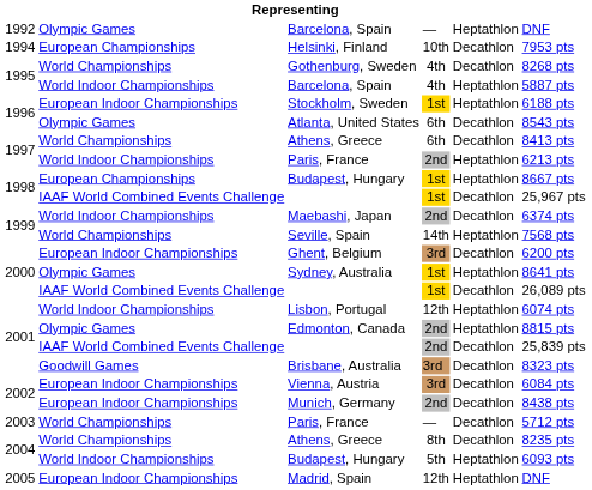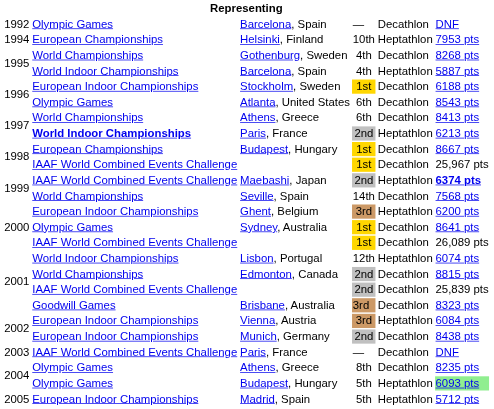 <table>
 <tr>
 <th colspan="6">Representing </th>
 </tr>
 <tr>
 <td>1992</td>
 <td><a href='#'>Olympic Games</a></td>
 <td><a href='#'>Barcelona</a>, Spain</td>
 <td>—</td>
-<td>Heptathlon</td>
+<td>Decathlon</td>
 <td><a href='#'>DNF</a></td>
 </tr>
 <tr>
 <td>1994</td>
 <td><a href='#'>European Championships</a></td>
 <td><a href='#'>Helsinki</a>, Finland</td>
 <td align="center">10th</td>
-<td>Decathlon</td>
+<td>Heptathlon</td>
 <td><a href='#'>7953 pts</a></td>
 </tr>
 <tr>
 <td rowspan=2>1995</td>
 <td><a href='#'>World Championships</a></td>
 <td><a href='#'>Gothenburg</a>, Sweden</td>
 <td align="center">4th</td>
 <td>Decathlon</td>
 <td><a href='#'>8268 pts</a></td>
 </tr>
 <tr>
 <td><a href='#'>World Indoor Championships</a></td>
 <td><a href='#'>Barcelona</a>, Spain</td>
 <td align="center">4th</td>
 <td>Heptathlon</td>
 <td><a href='#'>5887 pts</a></td>
 </tr>
 <tr>
 <td rowspan=2>1996</td>
 <td><a href='#'>European Indoor Championships</a></td>
 <td><a href='#'>Stockholm</a>, Sweden</td>
 <td align="center" bgcolor=gold>1st</td>
-<td>Heptathlon</td>
+<td>Decathlon</td>
 <td><a href='#'>6188 pts</a></td>
 </tr>
 <tr>
 <td><a href='#'>Olympic Games</a></td>
 <td><a href='#'>Atlanta</a>, United States</td>
 <td align="center">6th</td>
 <td>Decathlon</td>
 <td><a href='#'>8543 pts</a></td>
 </tr>
 <tr>
 <td rowspan=2>1997</td>
 <td><a href='#'>World Championships</a></td>
 <td><a href='#'>Athens</a>, Greece</td>
 <td align="center">6th</td>
 <td>Decathlon</td>
 <td><a href='#'>8413 pts</a></td>
 </tr>
 <tr>
-<td><a href='#'>World Indoor Championships</a></td>
+<td><strong><a href='#'>World Indoor Championships</a></strong></td>
 <td><a href='#'>Paris</a>, France</td>
 <td align="center" bgcolor=silver>2nd</td>
 <td>Heptathlon</td>
 <td><a href='#'>6213 pts</a></td>
 </tr>
 <tr>
 <td rowspan=2>1998</td>
 <td><a href='#'>European Championships</a></td>
 <td><a href='#'>Budapest</a>, Hungary</td>
 <td align="center" bgcolor=gold>1st</td>
-<td>Heptathlon</td>
+<td>Decathlon</td>
 <td><a href='#'>8667 pts</a></td>
 </tr>
 <tr>
 <td><a href='#'>IAAF World Combined Events Challenge</a></td>
 <td></td>
 <td align="center" bgcolor=gold>1st</td>
 <td>Decathlon</td>
 <td>25,967 pts</td>
 </tr>
 <tr>
 <td rowspan=2>1999</td>
-<td><a href='#'>World Indoor Championships</a></td>
+<td><a href='#'>IAAF World Combined Events Challenge</a></td>
 <td><a href='#'>Maebashi</a>, Japan</td>
 <td align="center" bgcolor=silver>2nd</td>
-<td>Decathlon</td>
-<td><a href='#'>6374 pts</a></td>
+<td>Heptathlon</td>
+<td><strong><a href='#'>6374 pts</a></strong></td>
 </tr>
 <tr>
 <td><a href='#'>World Championships</a></td>
 <td><a href='#'>Seville</a>, Spain</td>
 <td align="center">14th</td>
-<td>Heptathlon</td>
+<td>Decathlon</td>
 <td><a href='#'>7568 pts</a></td>
 </tr>
 <tr>
 <td rowspan=3>2000</td>
 <td><a href='#'>European Indoor Championships</a></td>
 <td><a href='#'>Ghent</a>, Belgium</td>
 <td align="center" bgcolor=cc9966>3rd</td>
-<td>Decathlon</td>
+<td>Heptathlon</td>
 <td><a href='#'>6200 pts</a></td>
 </tr>
 <tr>
 <td><a href='#'>Olympic Games</a></td>
 <td><a href='#'>Sydney</a>, Australia</td>
 <td align="center" bgcolor=gold>1st</td>
-<td>Heptathlon</td>
+<td>Decathlon</td>
 <td><a href='#'>8641 pts</a></td>
 </tr>
 <tr>
 <td><a href='#'>IAAF World Combined Events Challenge</a></td>
 <td></td>
 <td align="center" bgcolor=gold>1st</td>
 <td>Decathlon</td>
 <td>26,089 pts</td>
 </tr>
 <tr>
 <td rowspan=4>2001</td>
 <td><a href='#'>World Indoor Championships</a></td>
 <td><a href='#'>Lisbon</a>, Portugal</td>
 <td align="center">12th</td>
 <td>Heptathlon</td>
 <td><a href='#'>6074 pts</a></td>
 </tr>
 <tr>
-<td><a href='#'>Olympic Games</a></td>
+<td><a href='#'>World Championships</a></td>
 <td><a href='#'>Edmonton</a>, Canada</td>
 <td align="center" bgcolor=silver>2nd</td>
-<td>Heptathlon</td>
+<td>Decathlon</td>
 <td><a href='#'>8815 pts</a></td>
 </tr>
 <tr>
 <td><a href='#'>IAAF World Combined Events Challenge</a></td>
 <td></td>
 <td align="center" bgcolor=silver>2nd</td>
 <td>Decathlon</td>
 <td>25,839 pts</td>
 </tr>
 <tr>
 <td><a href='#'>Goodwill Games</a></td>
 <td><a href='#'>Brisbane</a>, Australia</td>
 <td bgcolor=cc9966>3rd</td>
 <td>Decathlon</td>
 <td><a href='#'>8323 pts</a></td>
 </tr>
 <tr>
 <td rowspan=2>2002</td>
 <td><a href='#'>European Indoor Championships</a></td>
 <td><a href='#'>Vienna</a>, Austria</td>
 <td align="center" bgcolor=cc9966>3rd</td>
-<td>Decathlon</td>
+<td>Heptathlon</td>
 <td><a href='#'>6084 pts</a></td>
 </tr>
 <tr>
 <td><a href='#'>European Indoor Championships</a></td>
 <td><a href='#'>Munich</a>, Germany</td>
 <td align="center" bgcolor=silver>2nd</td>
 <td>Decathlon</td>
 <td><a href='#'>8438 pts</a></td>
 </tr>
 <tr>
 <td>2003</td>
-<td><a href='#'>World Championships</a></td>
+<td><a href='#'>IAAF World Combined Events Challenge</a></td>
 <td><a href='#'>Paris</a>, France</td>
 <td>—</td>
 <td>Decathlon</td>
-<td><a href='#'>5712 pts</a></td>
+<td><a href='#'>DNF</a></td>
 </tr>
 <tr>
 <td rowspan=2>2004</td>
-<td><a href='#'>World Championships</a></td>
+<td><a href='#'>Olympic Games</a></td>
 <td><a href='#'>Athens</a>, Greece</td>
 <td align="center">8th</td>
 <td>Decathlon</td>
 <td><a href='#'>8235 pts</a></td>
 </tr>
 <tr>
-<td><a href='#'>World Indoor Championships</a></td>
+<td><a href='#'>Olympic Games</a></td>
 <td><a href='#'>Budapest</a>, Hungary</td>
 <td align="center">5th</td>
 <td>Heptathlon</td>
-<td><a href='#'>6093 pts</a></td>
+<td style="background: lightgreen;"><a href='#'>6093 pts</a></td>
 </tr>
 <tr>
 <td>2005</td>
 <td><a href='#'>European Indoor Championships</a></td>
 <td><a href='#'>Madrid</a>, Spain</td>
-<td align="center">12th</td>
+<td align="center">5th</td>
 <td>Heptathlon</td>
-<td><a href='#'>DNF</a></td>
+<td><a href='#'>5712 pts</a></td>
 </tr>
 </table>
